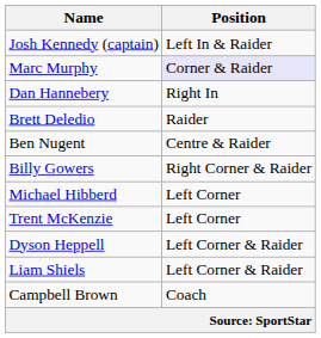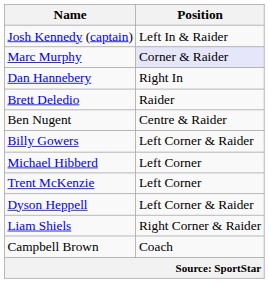 <table class="wikitable sortable" style="text-align: left">
 <tr>
 <th style="text-align:center;">Name</th>
 <th style="text-align:center;">Position</th>
 </tr>
 <tr>
 <td><a href='#'>Josh Kennedy</a> (<a href='#'>captain</a>)</td>
 <td>Left In & Raider</td>
 </tr>
 <tr>
 <td><a href='#'>Marc Murphy</a></td>
 <td style="background: lavender;">Corner & Raider</td>
 </tr>
 <tr>
 <td><a href='#'>Dan Hannebery</a></td>
 <td>Right In</td>
 </tr>
 <tr>
 <td><a href='#'>Brett Deledio</a></td>
 <td>Raider</td>
 </tr>
 <tr>
 <td>Ben Nugent</td>
 <td>Centre & Raider</td>
 </tr>
 <tr>
 <td><a href='#'>Billy Gowers</a></td>
-<td>Right Corner & Raider</td>
+<td>Left Corner & Raider</td>
 </tr>
 <tr>
 <td><a href='#'>Michael Hibberd</a></td>
 <td>Left Corner</td>
 </tr>
 <tr>
 <td><a href='#'>Trent McKenzie</a></td>
 <td>Left Corner</td>
 </tr>
 <tr>
 <td><a href='#'>Dyson Heppell</a></td>
 <td>Left Corner & Raider</td>
 </tr>
 <tr>
 <td><a href='#'>Liam Shiels</a></td>
-<td>Left Corner & Raider</td>
+<td>Right Corner & Raider</td>
 </tr>
 <tr>
 <td>Campbell Brown</td>
 <td>Coach</td>
 </tr>
 <tr>
 <th colspan="6" style="text-align:right;"><small>Source: SportStar</small></th>
 </tr>
 </table>
